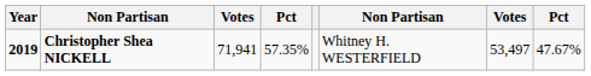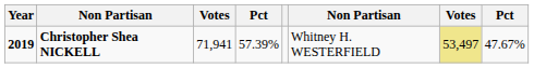 <table class="wikitable" style="font-size:95%">
 <tr>
 <th>Year</th>
 <th>Non Partisan</th>
 <th>Votes</th>
 <th>Pct</th>
 <th></th>
 <th>Non Partisan</th>
 <th>Votes</th>
 <th>Pct</th>
 </tr>
 <tr>
 <td><strong>2019</strong></td>
 <td><strong>Christopher Shea NICKELL</strong></td>
 <td>71,941</td>
-<td>57.35%</td>
+<td>57.39%</td>
 <td></td>
 <td>Whitney H. WESTERFIELD</td>
-<td>53,497</td>
+<td style="background: khaki;">53,497</td>
 <td>47.67%</td>
 </tr>
 </table>
